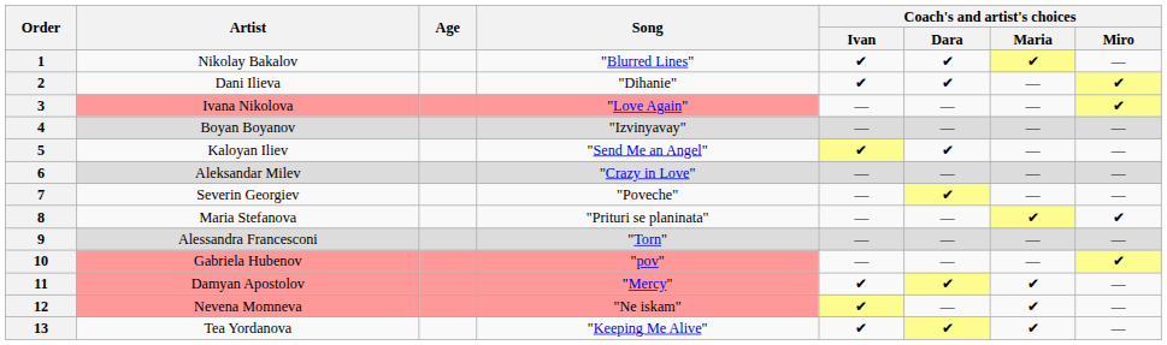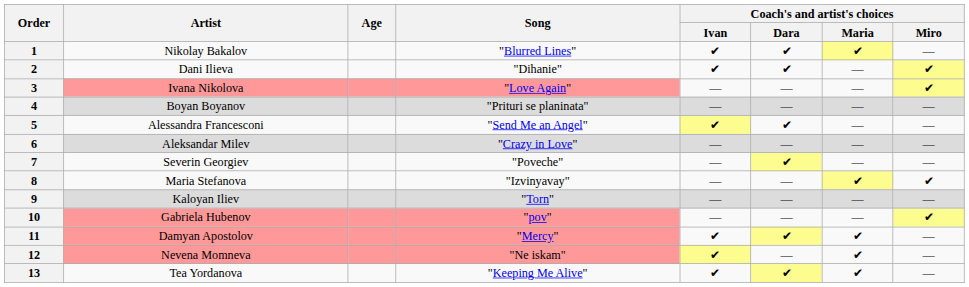 <table class="wikitable" style="text-align:center; line-height:17px; width:100%">
 <tr>
 <th rowspan="2" scope="col" style="width:05%">Order</th>
 <th rowspan="2" scope="col" style="width:24%">Artist</th>
 <th rowspan="2" scope="col" style="width:04%">Age</th>
 <th rowspan="2" scope="col" style="width:24%">Song</th>
 <th colspan="4" scope="col" style="width:24%">Coach's and artist's choices</th>
 </tr>
 <tr>
 <th style="width:06%">Ivan</th>
 <th style="width:06%">Dara</th>
 <th style="width:06%">Maria</th>
 <th style="width:06%">Miro</th>
 </tr>
 <tr>
 <th>1</th>
 <td>Nikolay Bakalov</td>
 <td></td>
 <td>"<a href='#'>Blurred Lines</a>"</td>
 <td>✔</td>
 <td>✔</td>
 <td style="background:#fdfc8f">✔</td>
 <td>—</td>
 </tr>
 <tr>
 <th>2</th>
 <td>Dani Ilieva</td>
 <td></td>
 <td>"Dihanie"</td>
 <td>✔</td>
 <td>✔</td>
 <td>—</td>
 <td style="background:#fdfc8f">✔</td>
 </tr>
 <tr>
 <th>3</th>
 <td style="background:#ff9999">Ivana Nikolova</td>
 <td style="background:#ff9999"></td>
 <td style="background:#ff9999">"<a href='#'>Love Again</a>"</td>
 <td>—</td>
 <td>—</td>
 <td>—</td>
 <td style="background:#fdfc8f">✔</td>
 </tr>
 <tr style="background:#dcdcdc">
 <th>4</th>
 <td>Boyan Boyanov</td>
 <td></td>
-<td>"Izvinyavay"</td>
+<td>"Prituri se planinata"</td>
 <td>—</td>
 <td>—</td>
 <td>—</td>
 <td>—</td>
 </tr>
 <tr>
 <th>5</th>
-<td>Kaloyan Iliev</td>
+<td>Alessandra Francesconi</td>
 <td></td>
 <td>"<a href='#'>Send Me an Angel</a>"</td>
 <td style="background:#fdfc8f">✔</td>
 <td>✔</td>
 <td>—</td>
 <td>—</td>
 </tr>
 <tr style="background:#dcdcdc">
 <th>6</th>
 <td>Aleksandar Milev</td>
 <td></td>
 <td>"<a href='#'>Crazy in Love</a>"</td>
 <td>—</td>
 <td>—</td>
 <td>—</td>
 <td>—</td>
 </tr>
 <tr>
 <th>7</th>
 <td>Severin Georgiev</td>
 <td></td>
 <td>"Poveche"</td>
 <td>—</td>
 <td style="background:#fdfc8f">✔</td>
 <td>—</td>
 <td>—</td>
 </tr>
 <tr>
 <th>8</th>
 <td>Maria Stefanova</td>
 <td></td>
-<td>"Prituri se planinata"</td>
+<td>"Izvinyavay"</td>
 <td>—</td>
 <td>—</td>
 <td style="background:#fdfc8f">✔</td>
 <td>✔</td>
 </tr>
 <tr style="background:#dcdcdc">
 <th>9</th>
-<td>Alessandra Francesconi</td>
+<td>Kaloyan Iliev</td>
 <td></td>
 <td>"<a href='#'>Torn</a>"</td>
 <td>—</td>
 <td>—</td>
 <td>—</td>
 <td>—</td>
 </tr>
 <tr>
 <th>10</th>
 <td style="background:#ff9999">Gabriela Hubenov</td>
 <td style="background:#ff9999"></td>
 <td style="background:#ff9999">"<a href='#'>pov</a>"</td>
 <td>—</td>
 <td>—</td>
 <td>—</td>
 <td style="background:#fdfc8f">✔</td>
 </tr>
 <tr>
 <th>11</th>
 <td style="background:#ff9999">Damyan Apostolov</td>
 <td style="background:#ff9999"></td>
 <td style="background:#ff9999">"<a href='#'>Mercy</a>"</td>
 <td>✔</td>
 <td style="background:#fdfc8f">✔</td>
 <td>✔</td>
 <td>—</td>
 </tr>
 <tr>
 <th>12</th>
 <td style="background:#ff9999">Nevena Momneva</td>
 <td style="background:#ff9999"></td>
 <td style="background:#ff9999">"Ne iskam"</td>
 <td style="background:#fdfc8f">✔</td>
 <td>—</td>
 <td>✔</td>
 <td>—</td>
 </tr>
 <tr>
 <th>13</th>
 <td>Tea Yordanova</td>
 <td></td>
 <td>"<a href='#'>Keeping Me Alive</a>"</td>
 <td>✔</td>
 <td style="background:#fdfc8f">✔</td>
 <td>✔</td>
 <td>—</td>
 </tr>
 </table>
